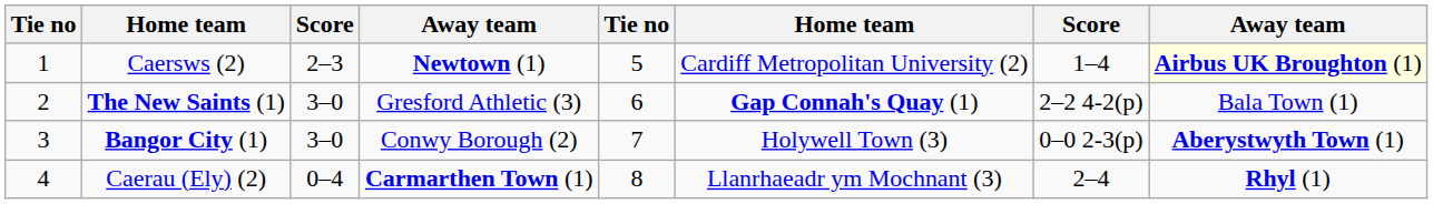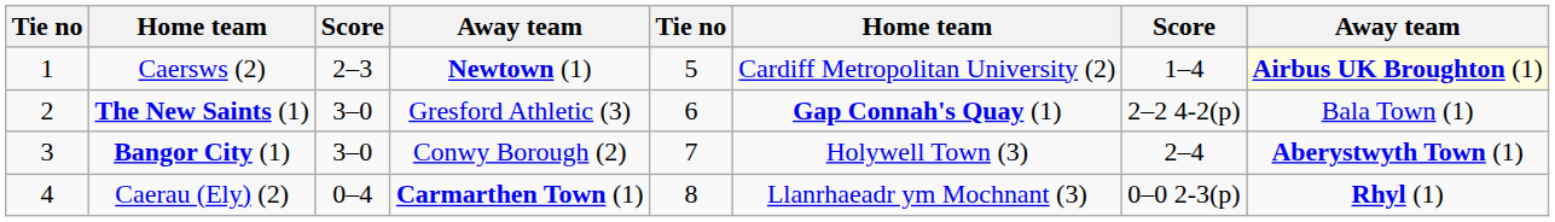 <table class="wikitable" style="text-align: center">
 <tr>
 <th>Tie no</th>
 <th>Home team</th>
 <th>Score</th>
 <th>Away team</th>
 <th>Tie no</th>
 <th>Home team</th>
 <th>Score</th>
 <th>Away team</th>
 </tr>
 <tr>
 <td>1</td>
 <td><a href='#'>Caersws</a>  (2)</td>
 <td>2–3</td>
 <td><strong><a href='#'>Newtown</a></strong> (1)</td>
 <td>5</td>
 <td><a href='#'>Cardiff Metropolitan University</a> (2)</td>
 <td>1–4</td>
 <td style="background: lightyellow;"><strong><a href='#'>Airbus UK Broughton</a></strong> (1)</td>
 </tr>
 <tr>
 <td>2</td>
 <td><strong><a href='#'>The New Saints</a></strong> (1)</td>
 <td>3–0</td>
 <td><a href='#'>Gresford Athletic</a> (3)</td>
 <td>6</td>
 <td><strong><a href='#'>Gap Connah's Quay</a></strong> (1)</td>
 <td>2–2  4-2(p)</td>
 <td><a href='#'>Bala Town</a> (1)</td>
 </tr>
 <tr>
 <td>3</td>
 <td><strong><a href='#'>Bangor City</a></strong> (1)</td>
 <td>3–0</td>
 <td><a href='#'>Conwy Borough</a> (2)</td>
 <td>7</td>
 <td><a href='#'>Holywell Town</a> (3)</td>
-<td>0–0  2-3(p)</td>
+<td>2–4</td>
 <td><strong><a href='#'>Aberystwyth Town</a></strong> (1)</td>
 </tr>
 <tr>
 <td>4</td>
 <td><a href='#'>Caerau (Ely)</a> (2)</td>
 <td>0–4 </td>
 <td><strong><a href='#'>Carmarthen Town</a></strong> (1)</td>
 <td>8</td>
 <td><a href='#'>Llanrhaeadr ym Mochnant</a> (3)</td>
-<td>2–4</td>
+<td>0–0  2-3(p)</td>
 <td><strong><a href='#'>Rhyl</a></strong> (1)</td>
 </tr>
 </table>
